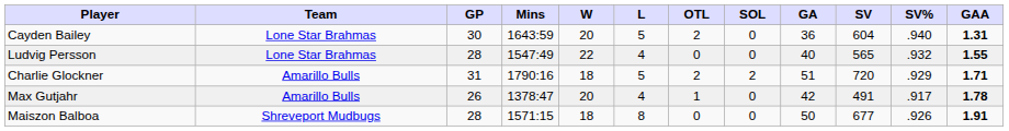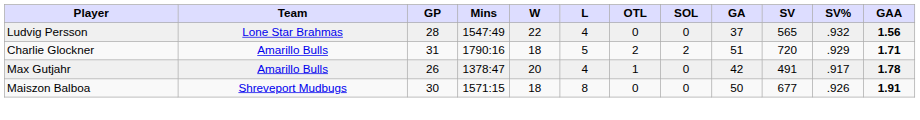 <table class="wikitable sortable" style="text-align: center">
 <tr>
 <th style="background:#ddf; width: 15em;"><strong>Player</strong></th>
 <th style="background:#ddf; width: 20em;">Team</th>
 <th style="background:#ddf; width: 4em;">GP</th>
 <th style="background:#ddf; width: 4em;">Mins</th>
 <th style="background:#ddf; width: 4em;">W</th>
 <th style="background:#ddf; width: 4em;">L</th>
 <th style="background:#ddf; width: 4em;">OTL</th>
 <th style="background:#ddf; width: 4em;">SOL</th>
 <th style="background:#ddf; width: 4em;">GA</th>
 <th style="background:#ddf; width: 4em;">SV</th>
 <th style="background:#ddf; width: 4em;">SV%</th>
 <th style="background:#ddf; width: 4em;">GAA</th>
 </tr>
-<tr>
-<td align=left>Cayden Bailey</td>
-<td><a href='#'>Lone Star Brahmas</a></td>
-<td>30</td>
-<td>1643:59</td>
-<td>20</td>
-<td>5</td>
-<td>2</td>
-<td>0</td>
-<td>36</td>
-<td>604</td>
-<td>.940</td>
-<td><strong>1.31</strong></td>
-</tr>
 <tr bgcolor=f0f0f0>
 <td align=left>Ludvig Persson</td>
 <td><a href='#'>Lone Star Brahmas</a></td>
 <td>28</td>
 <td>1547:49</td>
 <td>22</td>
 <td>4</td>
 <td>0</td>
 <td>0</td>
-<td>40</td>
+<td>37</td>
 <td>565</td>
 <td>.932</td>
-<td><strong>1.55</strong></td>
+<td><strong>1.56</strong></td>
 </tr>
 <tr>
 <td align=left>Charlie Glockner</td>
 <td><a href='#'>Amarillo Bulls</a></td>
 <td>31</td>
 <td>1790:16</td>
 <td>18</td>
 <td>5</td>
 <td>2</td>
 <td>2</td>
 <td>51</td>
 <td>720</td>
 <td>.929</td>
 <td><strong>1.71</strong></td>
 </tr>
 <tr bgcolor=f0f0f0>
 <td align=left>Max Gutjahr</td>
 <td><a href='#'>Amarillo Bulls</a></td>
 <td>26</td>
 <td>1378:47</td>
 <td>20</td>
 <td>4</td>
 <td>1</td>
 <td>0</td>
 <td>42</td>
 <td>491</td>
 <td>.917</td>
 <td><strong>1.78</strong></td>
 </tr>
 <tr>
 <td align=left>Maiszon Balboa</td>
 <td><a href='#'>Shreveport Mudbugs</a></td>
-<td>28</td>
+<td>30</td>
 <td>1571:15</td>
 <td>18</td>
 <td>8</td>
 <td>0</td>
 <td>0</td>
 <td>50</td>
 <td>677</td>
 <td>.926</td>
 <td><strong>1.91</strong></td>
 </tr>
 </table>
